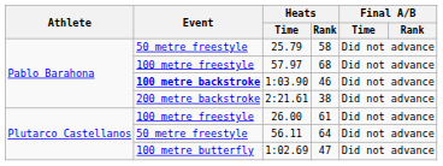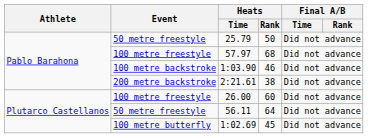 <table class="wikitable" style="font-size:90%">
 <tr>
 <th rowspan="2">Athlete</th>
 <th rowspan="2">Event</th>
 <th colspan=2>Heats</th>
 <th colspan=2>Final A/B</th>
 </tr>
 <tr style="font-size:95%">
 <th>Time</th>
 <th>Rank</th>
 <th>Time</th>
 <th>Rank</th>
 </tr>
 <tr align=center>
 <td align=left rowspan=4><a href='#'>Pablo Barahona</a></td>
 <td align=left><a href='#'>50 metre freestyle</a></td>
 <td>25.79</td>
-<td>58</td>
+<td>50</td>
 <td colspan=2>Did not advance</td>
 </tr>
 <tr align=center>
 <td align=left><a href='#'>100 metre freestyle</a></td>
 <td>57.97</td>
 <td>68</td>
 <td colspan=2>Did not advance</td>
 </tr>
 <tr align=center>
-<td align=left><strong><a href='#'>100 metre backstroke</a></strong></td>
+<td align=left><a href='#'>100 metre backstroke</a></td>
 <td>1:03.90</td>
 <td>46</td>
 <td colspan=2>Did not advance</td>
 </tr>
 <tr align=center>
 <td align=left><a href='#'>200 metre backstroke</a></td>
 <td>2:21.61</td>
 <td>38</td>
 <td colspan=2>Did not advance</td>
 </tr>
 <tr align=center>
 <td align=left rowspan=3><a href='#'>Plutarco Castellanos</a></td>
 <td align=left><a href='#'>100 metre freestyle</a></td>
 <td>26.00</td>
-<td>61</td>
+<td>60</td>
 <td colspan=2>Did not advance</td>
 </tr>
 <tr align=center>
 <td align=left><a href='#'>50 metre freestyle</a></td>
 <td>56.11</td>
 <td>64</td>
 <td colspan=2>Did not advance</td>
 </tr>
 <tr align=center>
 <td align=left><a href='#'>100 metre butterfly</a></td>
 <td>1:02.69</td>
-<td>47</td>
+<td>45</td>
 <td colspan=2>Did not advance</td>
 </tr>
 </table>
